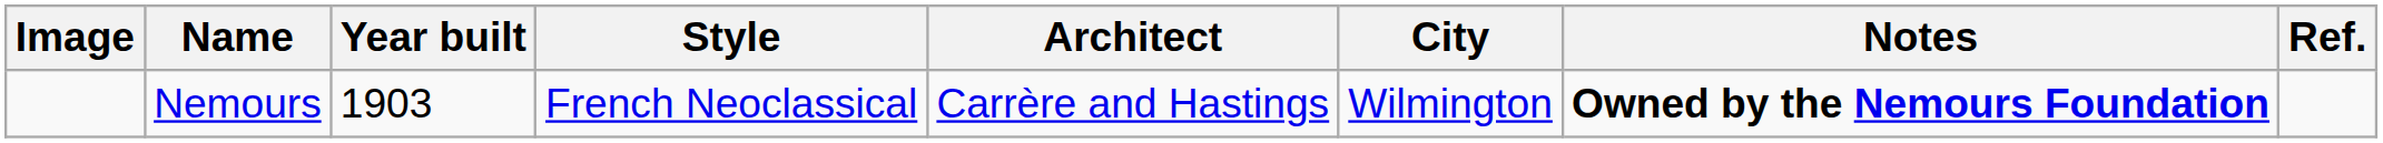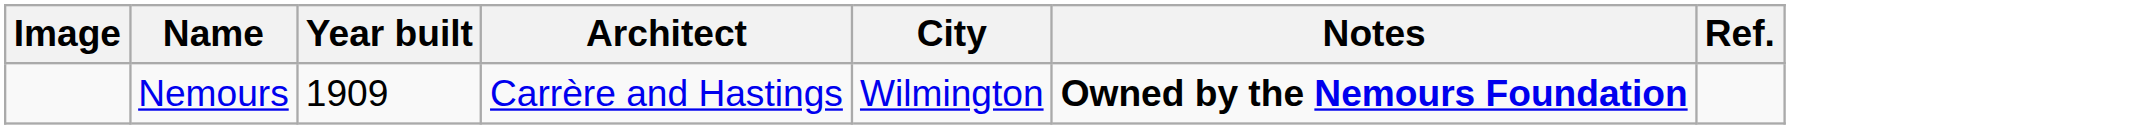 <table class="sortable wikitable">
 <tr>
 <th>Image</th>
 <th>Name</th>
 <th>Year built</th>
-<th>Style</th>
 <th>Architect</th>
 <th>City</th>
 <th>Notes</th>
 <th>Ref.</th>
 </tr>
 <tr>
 <td style="text-align:center;"><br><small></small></td>
 <td><a href='#'>Nemours</a></td>
-<td>1903</td>
-<td><a href='#'>French Neoclassical</a></td>
+<td>1909</td>
 <td><a href='#'>Carrère and Hastings</a></td>
 <td><a href='#'>Wilmington</a></td>
 <td><strong>Owned by the <a href='#'>Nemours Foundation</a></strong></td>
 <td></td>
 </tr>
 </table>
